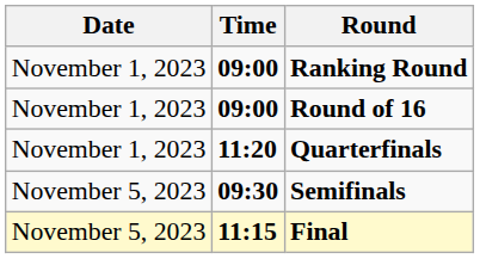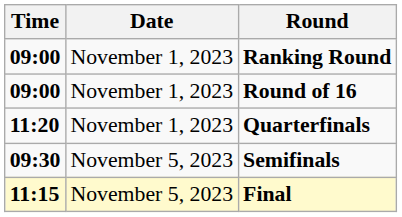 <table class="wikitable">
 <tr>
+<th>Time</th>
 <th>Date</th>
-<th>Time</th>
 <th>Round</th>
 </tr>
 <tr>
+<td><strong>09:00</strong></td>
 <td>November 1, 2023</td>
-<td><strong>09:00</strong></td>
 <td><strong>Ranking Round</strong></td>
 </tr>
 <tr>
+<td><strong>09:00</strong></td>
 <td>November 1, 2023</td>
-<td><strong>09:00</strong></td>
 <td><strong>Round of 16</strong></td>
 </tr>
 <tr>
+<td><strong>11:20</strong></td>
 <td>November 1, 2023</td>
-<td><strong>11:20</strong></td>
 <td><strong>Quarterfinals</strong></td>
 </tr>
 <tr>
+<td><strong>09:30</strong></td>
 <td>November 5, 2023</td>
-<td><strong>09:30</strong></td>
 <td><strong>Semifinals</strong></td>
 </tr>
 <tr style=background:lemonchiffon>
+<td><strong>11:15</strong></td>
 <td>November 5, 2023</td>
-<td><strong>11:15</strong></td>
 <td><strong>Final</strong></td>
 </tr>
 </table>
